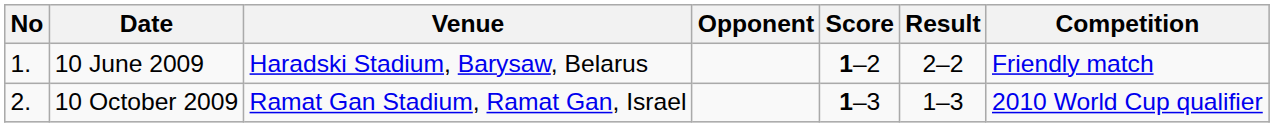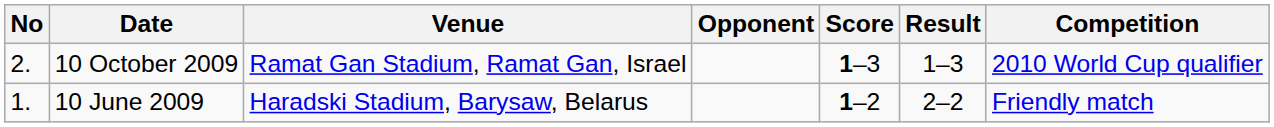 <table class="wikitable" style="font-size:100%;">
 <tr>
 <th>No</th>
 <th>Date</th>
 <th>Venue</th>
 <th>Opponent</th>
 <th>Score</th>
 <th>Result</th>
 <th>Competition</th>
 </tr>
 <tr>
+<td>2.</td>
+<td>10 October 2009</td>
+<td><a href='#'>Ramat Gan Stadium</a>, <a href='#'>Ramat Gan</a>, Israel</td>
+<td></td>
+<td align=center><strong>1</strong>–3</td>
+<td align=center>1–3</td>
+<td><a href='#'> 2010 World Cup qualifier</a></td>
+</tr>
+<tr>
 <td>1.</td>
 <td>10 June 2009</td>
 <td><a href='#'>Haradski Stadium</a>, <a href='#'>Barysaw</a>, Belarus</td>
 <td></td>
 <td align=center><strong>1</strong>–2</td>
 <td align=center>2–2</td>
 <td><a href='#'> Friendly match</a></td>
 </tr>
-<tr>
-<td>2.</td>
-<td>10 October 2009</td>
-<td><a href='#'>Ramat Gan Stadium</a>, <a href='#'>Ramat Gan</a>, Israel</td>
-<td></td>
-<td align=center><strong>1</strong>–3</td>
-<td align=center>1–3</td>
-<td><a href='#'> 2010 World Cup qualifier</a></td>
-</tr>
 </table>
